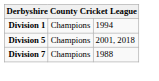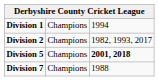 <table class="wikitable" style="font-size:85%">
 <tr>
 <td colspan=3; bgcolor="#f0f0f0"; style="text-align: center; font-weight: bold;">Derbyshire County Cricket League</td>
 </tr>
 <tr>
 <td style="text-align: right; font-weight: bold;">Division 1</td>
 <td style="text-align: center;">Champions</td>
 <td style="text-align: left;">1994</td>
 </tr>
 <tr>
+<td style="text-align: right; font-weight: bold;">Division 2</td>
+<td style="text-align: center;">Champions</td>
+<td style="text-align: left;">1982, 1993, 2017</td>
+</tr>
+<tr>
 <td style="text-align: right; font-weight: bold;">Division 5</td>
 <td style="text-align: center;">Champions</td>
-<td style="text-align: left;">2001, 2018</td>
+<td style="text-align: left;"><strong>2001, 2018</strong></td>
 </tr>
 <tr>
 <td style="text-align: right; font-weight: bold;">Division 7</td>
 <td style="text-align: center;">Champions</td>
 <td style="text-align: left;">1988</td>
 </tr>
 </table>
